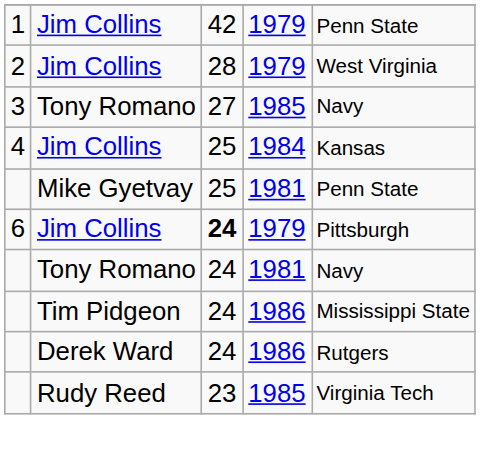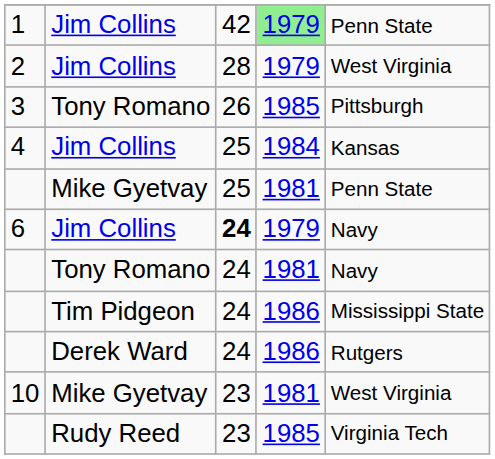 <table class="wikitable">
 <tr>
 </tr>
 <tr>
 <td>1</td>
 <td><a href='#'>Jim Collins</a></td>
 <td>42</td>
-<td><a href='#'>1979</a></td>
+<td style="background: lightgreen;"><a href='#'>1979</a></td>
 <td style="font-size:80%;">Penn State</td>
 </tr>
 <tr>
 <td>2</td>
 <td><a href='#'>Jim Collins</a></td>
 <td>28</td>
 <td><a href='#'>1979</a></td>
 <td style="font-size:80%;">West Virginia</td>
 </tr>
 <tr>
 <td>3</td>
 <td>Tony Romano</td>
-<td>27</td>
+<td>26</td>
 <td><a href='#'>1985</a></td>
-<td style="font-size:80%;">Navy</td>
+<td style="font-size:80%;">Pittsburgh</td>
 </tr>
 <tr>
 <td>4</td>
 <td><a href='#'>Jim Collins</a></td>
 <td>25</td>
 <td><a href='#'>1984</a></td>
 <td style="font-size:80%;">Kansas</td>
 </tr>
 <tr>
 <td></td>
 <td>Mike Gyetvay</td>
 <td>25</td>
 <td><a href='#'>1981</a></td>
 <td style="font-size:80%;">Penn State</td>
 </tr>
 <tr>
 <td>6</td>
 <td><a href='#'>Jim Collins</a></td>
 <td><strong>24</strong></td>
 <td><a href='#'>1979</a></td>
-<td style="font-size:80%;">Pittsburgh</td>
+<td style="font-size:80%;">Navy</td>
 </tr>
 <tr>
 <td></td>
 <td>Tony Romano</td>
 <td>24</td>
 <td><a href='#'>1981</a></td>
 <td style="font-size:80%;">Navy</td>
 </tr>
 <tr>
 <td></td>
 <td>Tim Pidgeon</td>
 <td>24</td>
 <td><a href='#'>1986</a></td>
 <td style="font-size:80%;">Mississippi State</td>
 </tr>
 <tr>
 <td></td>
 <td>Derek Ward</td>
 <td>24</td>
 <td><a href='#'>1986</a></td>
 <td style="font-size:80%;">Rutgers</td>
 </tr>
 <tr>
+<td>10</td>
+<td>Mike Gyetvay</td>
+<td>23</td>
+<td><a href='#'>1981</a></td>
+<td style="font-size:80%;">West Virginia</td>
+</tr>
+<tr>
 <td></td>
 <td>Rudy Reed</td>
 <td>23</td>
 <td><a href='#'>1985</a></td>
 <td style="font-size:80%;">Virginia Tech</td>
 </tr>
 </table>
